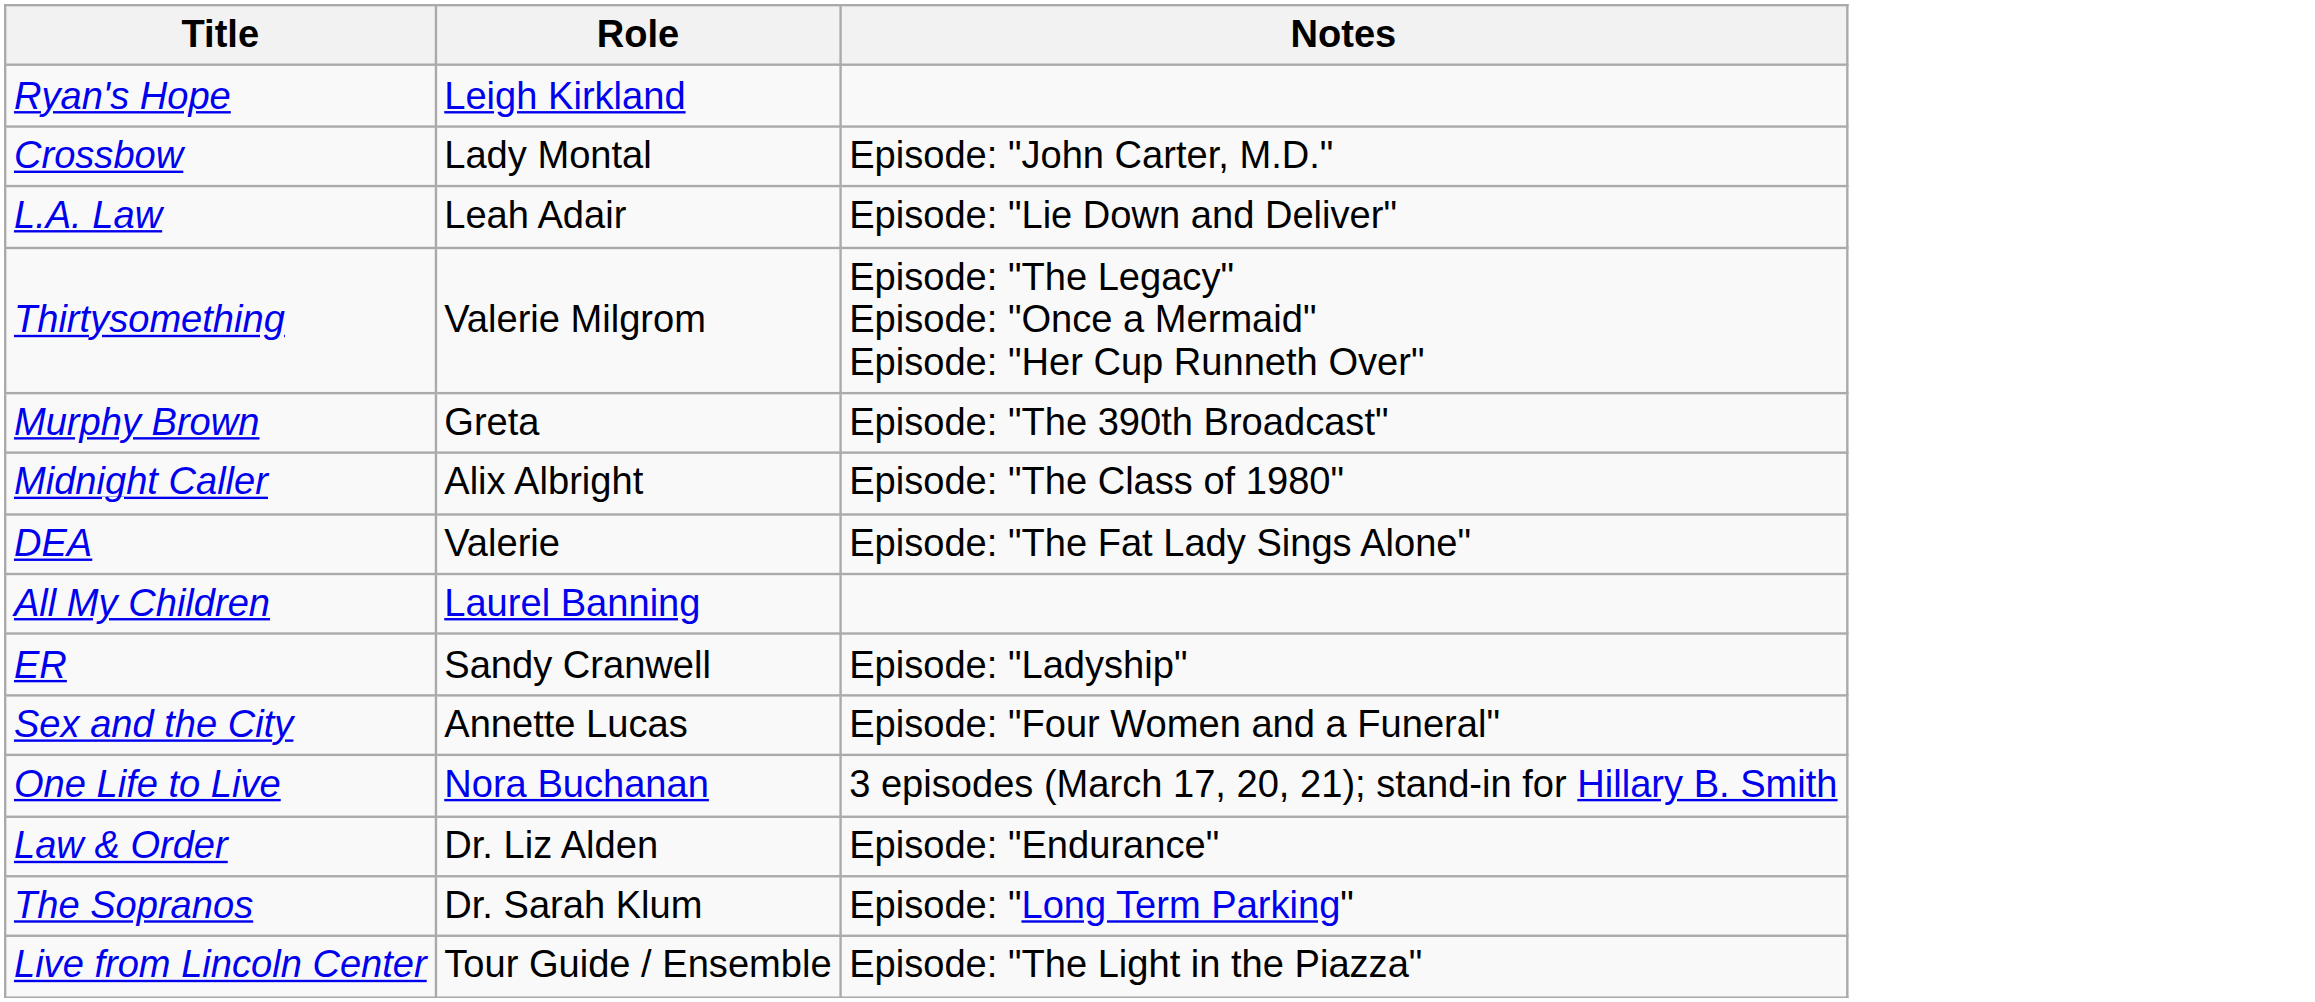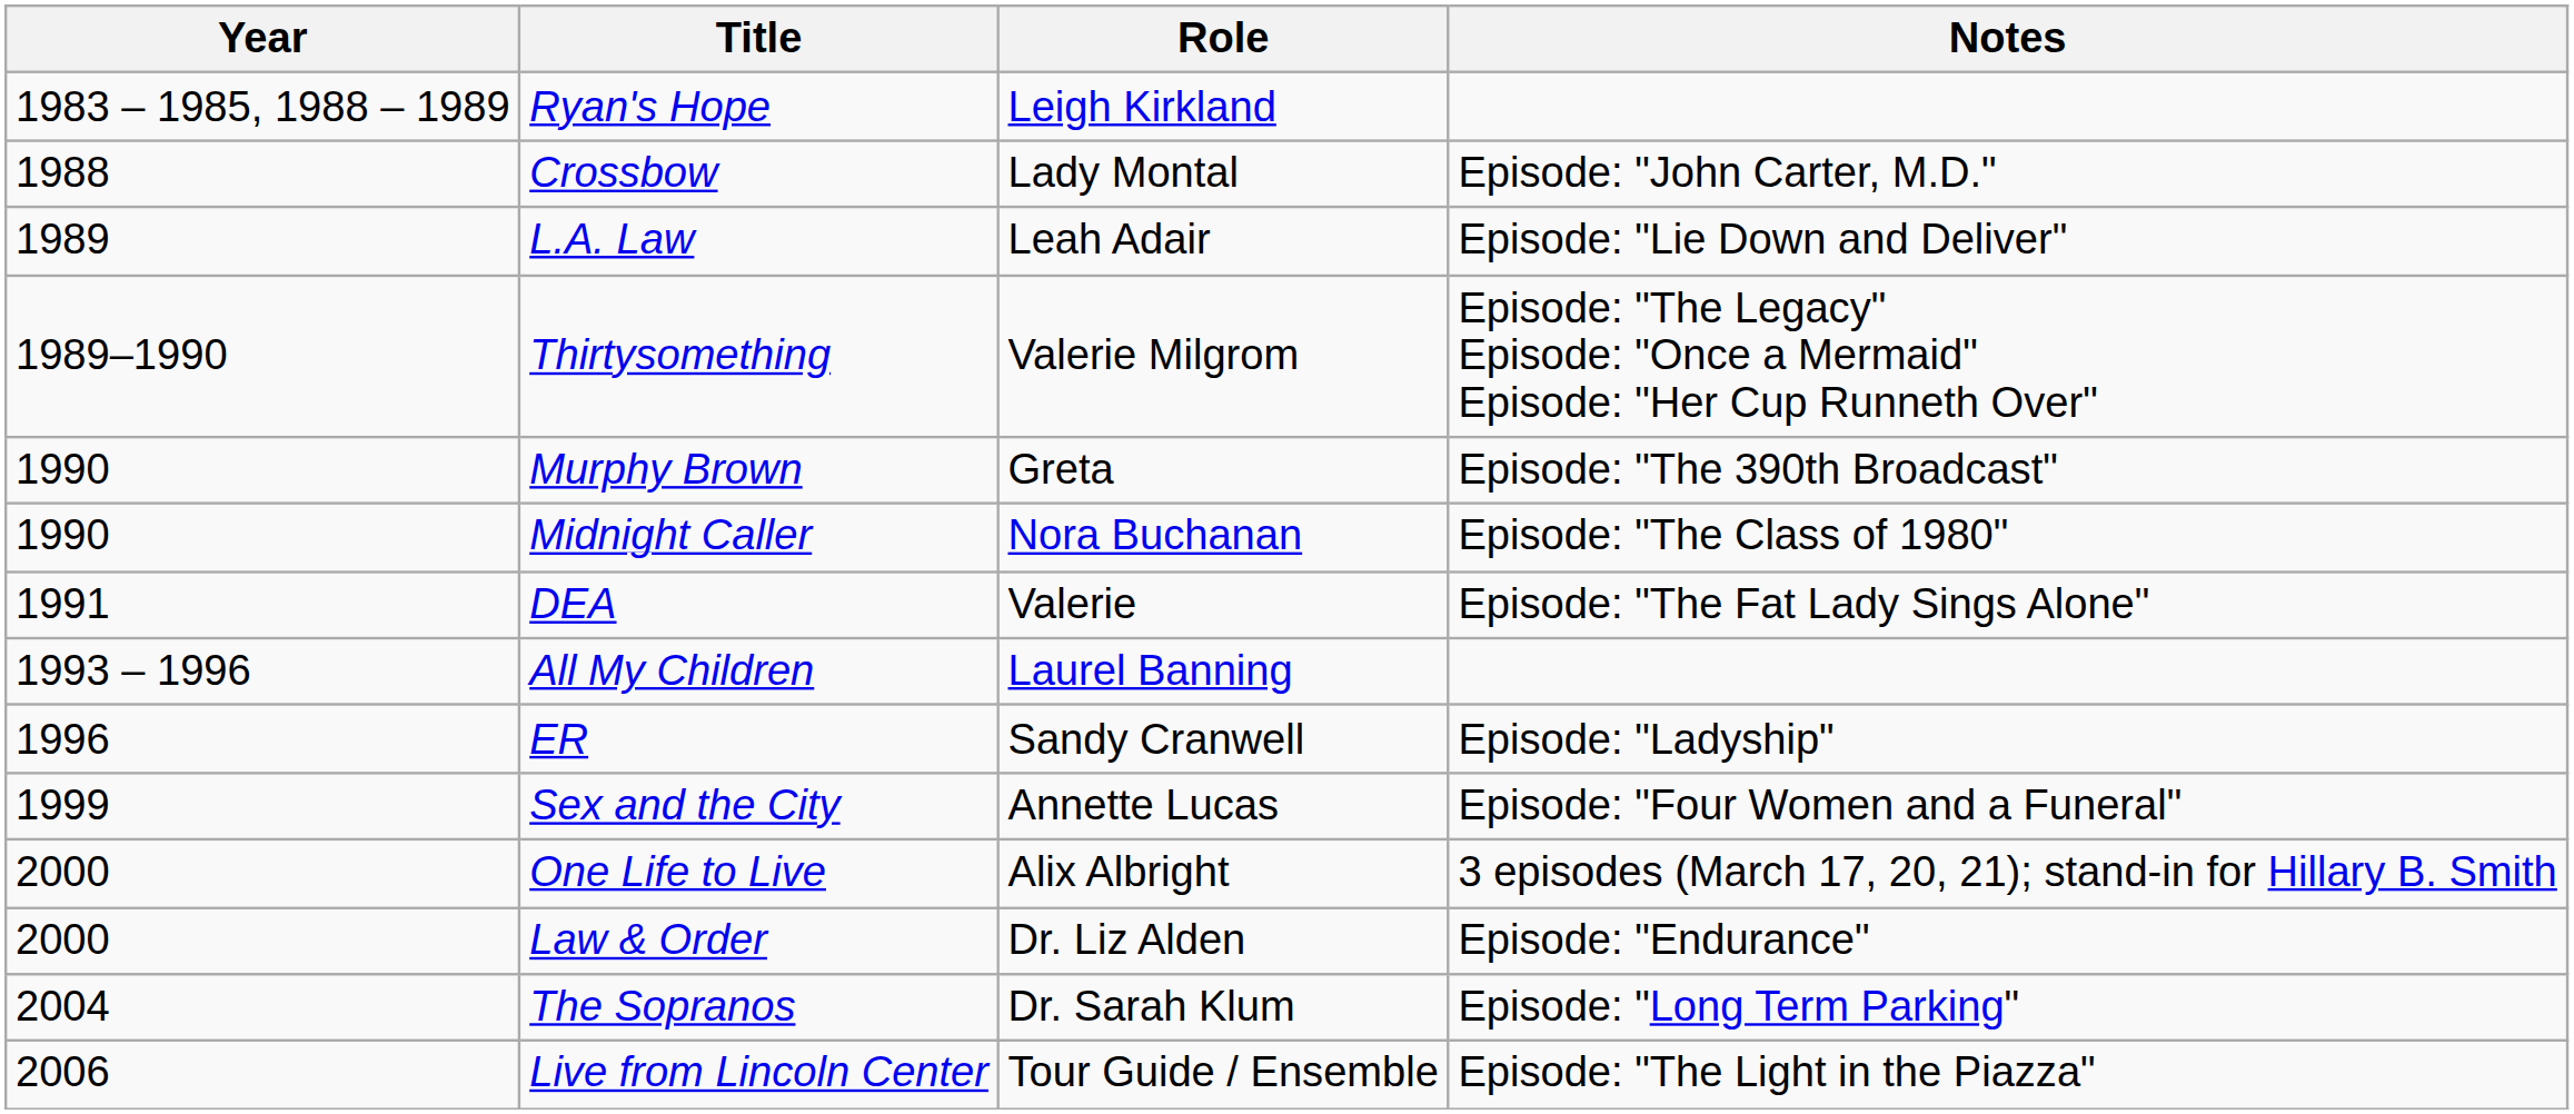 <table class="wikitable sortable">
 <tr>
+<th>Year</th>
 <th>Title</th>
 <th>Role</th>
 <th>Notes</th>
 </tr>
 <tr>
+<td>1983 – 1985, 1988 – 1989</td>
 <td><em><a href='#'>Ryan's Hope</a></em></td>
 <td><a href='#'>Leigh Kirkland</a></td>
 <td></td>
 </tr>
 <tr>
+<td>1988</td>
 <td><a href='#'><em>Crossbow</em></a></td>
 <td>Lady Montal</td>
 <td>Episode: "John Carter, M.D."</td>
 </tr>
 <tr>
+<td>1989</td>
 <td><em><a href='#'>L.A. Law</a></em></td>
 <td>Leah Adair</td>
 <td>Episode: "Lie Down and Deliver"</td>
 </tr>
 <tr>
+<td>1989–1990</td>
 <td><em><a href='#'>Thirtysomething</a></em></td>
 <td>Valerie Milgrom</td>
 <td>Episode: "The Legacy"<br>Episode: "Once a Mermaid"<br>Episode: "Her Cup Runneth Over"</td>
 </tr>
 <tr>
+<td>1990</td>
 <td><em><a href='#'>Murphy Brown</a></em></td>
 <td>Greta</td>
 <td>Episode: "The 390th Broadcast"</td>
 </tr>
 <tr>
+<td>1990</td>
 <td><em><a href='#'>Midnight Caller</a></em></td>
-<td>Alix Albright</td>
+<td><a href='#'>Nora Buchanan</a></td>
 <td>Episode: "The Class of 1980"</td>
 </tr>
 <tr>
+<td>1991</td>
 <td><em><a href='#'>DEA</a></em></td>
 <td>Valerie</td>
 <td>Episode: "The Fat Lady Sings Alone"</td>
 </tr>
 <tr>
+<td>1993 – 1996</td>
 <td><em><a href='#'>All My Children</a></em></td>
 <td><a href='#'>Laurel Banning</a></td>
 <td></td>
 </tr>
 <tr>
+<td>1996</td>
 <td><a href='#'><em>ER</em></a></td>
 <td>Sandy Cranwell</td>
 <td>Episode: "Ladyship"</td>
 </tr>
 <tr>
+<td>1999</td>
 <td><em><a href='#'>Sex and the City</a></em></td>
 <td>Annette Lucas</td>
 <td>Episode: "Four Women and a Funeral"</td>
 </tr>
 <tr>
+<td>2000</td>
 <td><em><a href='#'>One Life to Live</a></em></td>
-<td><a href='#'>Nora Buchanan</a></td>
+<td>Alix Albright</td>
 <td>3 episodes (March 17, 20, 21); stand-in for <a href='#'>Hillary B. Smith</a></td>
 </tr>
 <tr>
+<td>2000</td>
 <td><em><a href='#'>Law & Order</a></em></td>
 <td>Dr. Liz Alden</td>
 <td>Episode: "Endurance"</td>
 </tr>
 <tr>
+<td>2004</td>
 <td><em><a href='#'>The Sopranos</a></em></td>
 <td>Dr. Sarah Klum</td>
 <td>Episode: "<a href='#'>Long Term Parking</a>"</td>
 </tr>
 <tr>
+<td>2006</td>
 <td><em><a href='#'>Live from Lincoln Center</a></em></td>
 <td>Tour Guide / Ensemble</td>
 <td>Episode: "The Light in the Piazza"</td>
 </tr>
 </table>
